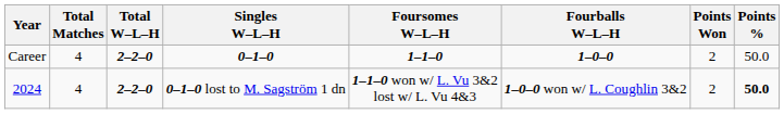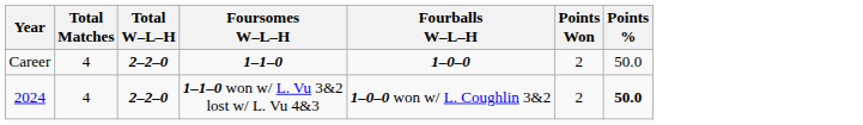 <table class="wikitable" style="text-align:center; font-size: 95%;">
 <tr>
 <th>Year</th>
 <th>Total<br>Matches</th>
 <th>Total<br>W–L–H</th>
-<th>Singles<br>W–L–H</th>
 <th>Foursomes<br>W–L–H</th>
 <th>Fourballs<br>W–L–H</th>
 <th>Points<br>Won</th>
 <th>Points<br>%</th>
 </tr>
 <tr>
 <td>Career</td>
 <td>4</td>
 <td><strong><em>2–2–0</em></strong></td>
-<td><strong><em>0–1–0</em></strong></td>
 <td><strong><em>1–1–0</em></strong></td>
 <td><strong><em>1–0–0</em></strong></td>
 <td>2</td>
 <td>50.0</td>
 </tr>
 <tr>
 <td><a href='#'>2024</a></td>
 <td>4</td>
 <td><strong><em>2–2–0</em></strong></td>
-<td><strong><em>0–1–0</em></strong> lost to <a href='#'>M. Sagström</a> 1 dn</td>
 <td><strong><em>1–1–0</em></strong> won w/ <a href='#'>L. Vu</a> 3&2<br>lost w/ L. Vu 4&3</td>
 <td><strong><em>1–0–0</em></strong> won w/ <a href='#'>L. Coughlin</a> 3&2</td>
 <td>2</td>
 <td><strong>50.0</strong></td>
 </tr>
 </table>
